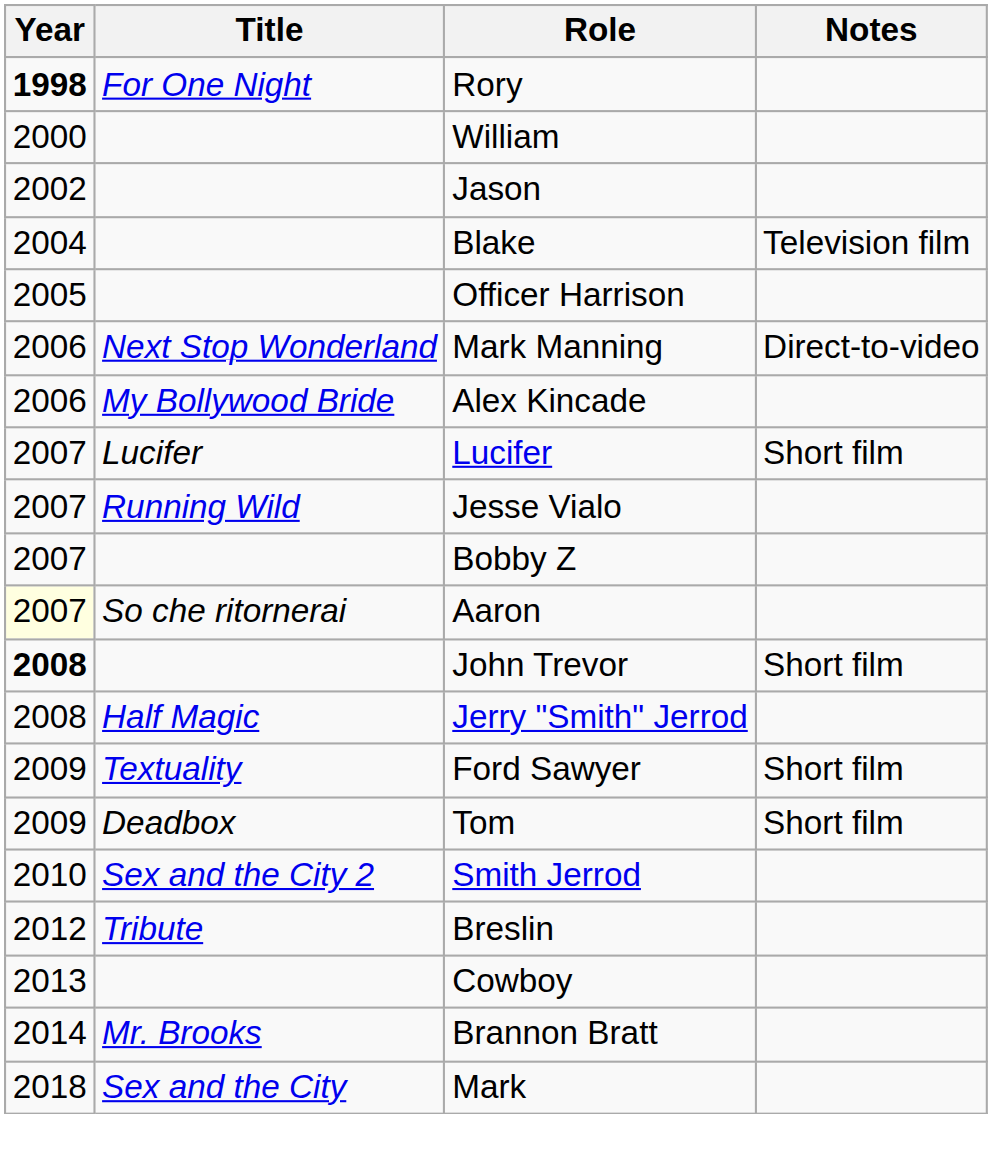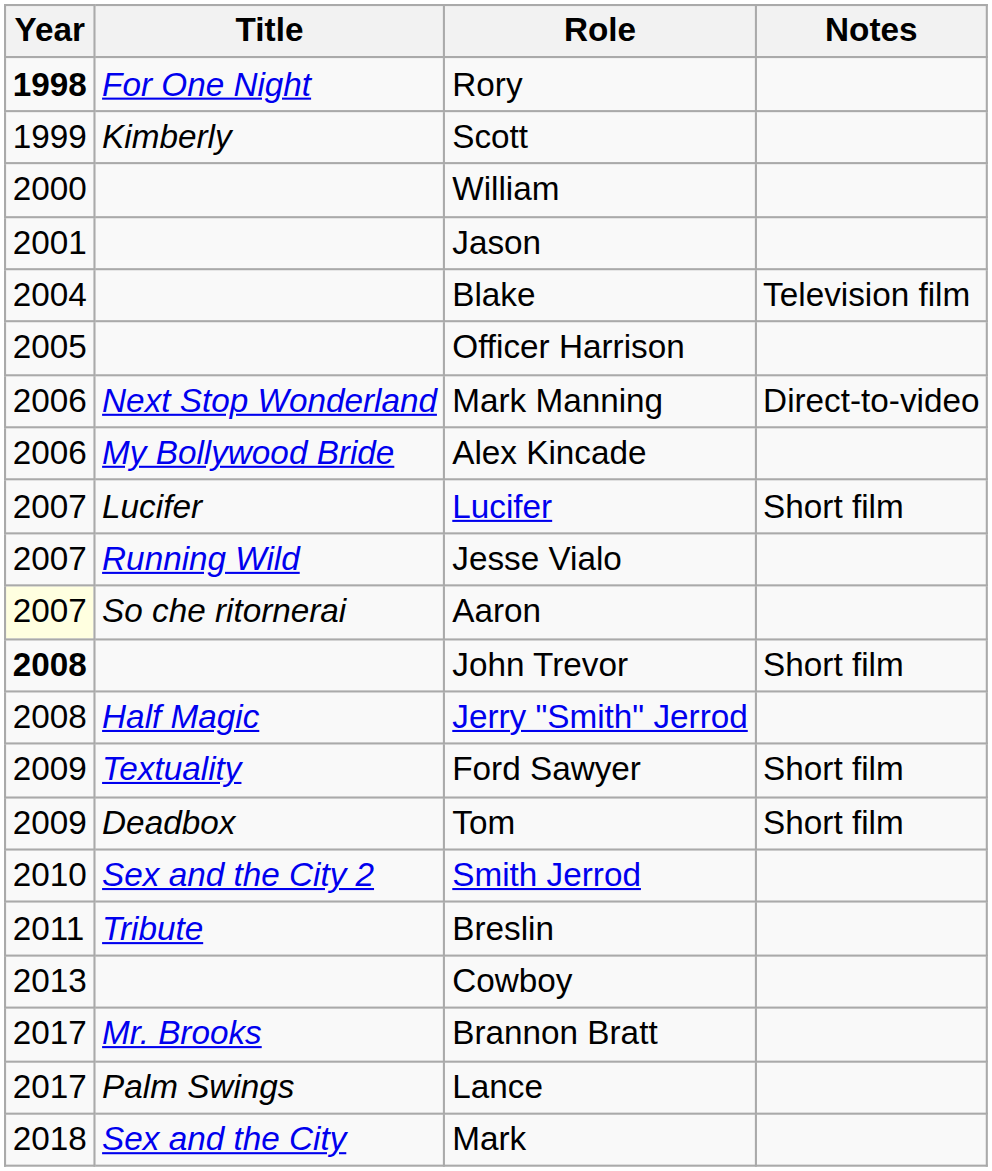 <table class="wikitable sortable">
 <tr>
 <th>Year</th>
 <th>Title</th>
 <th>Role</th>
 <th class="unsortable">Notes</th>
 </tr>
 <tr>
 <td><strong>1998</strong></td>
 <td><em><a href='#'>For One Night</a></em></td>
 <td>Rory</td>
 <td></td>
 </tr>
 <tr>
+<td>1999</td>
+<td><em>Kimberly</em></td>
+<td>Scott</td>
+<td></td>
+</tr>
+<tr>
 <td>2000</td>
 <td><em></em></td>
 <td>William</td>
 <td></td>
 </tr>
 <tr>
-<td>2002</td>
+<td>2001</td>
 <td><em></em></td>
 <td>Jason</td>
 <td></td>
 </tr>
 <tr>
 <td>2004</td>
 <td><em></em></td>
 <td>Blake</td>
 <td>Television film</td>
 </tr>
 <tr>
 <td>2005</td>
 <td><em></em></td>
 <td>Officer Harrison</td>
 <td></td>
 </tr>
 <tr>
 <td>2006</td>
 <td><em><a href='#'>Next Stop Wonderland</a></em></td>
 <td>Mark Manning</td>
 <td>Direct-to-video</td>
 </tr>
 <tr>
 <td>2006</td>
 <td><em><a href='#'>My Bollywood Bride</a></em></td>
 <td>Alex Kincade</td>
 <td></td>
 </tr>
 <tr>
 <td>2007</td>
 <td><em>Lucifer</em></td>
 <td><a href='#'>Lucifer</a></td>
 <td>Short film</td>
 </tr>
 <tr>
 <td>2007</td>
 <td><em><a href='#'>Running Wild</a></em></td>
 <td>Jesse Vialo</td>
 <td></td>
 </tr>
 <tr>
-<td>2007</td>
-<td><em></em></td>
-<td>Bobby Z</td>
-<td></td>
-</tr>
-<tr>
 <td style="background: lightyellow;">2007</td>
 <td><em>So che ritornerai</em></td>
 <td>Aaron</td>
 <td></td>
 </tr>
 <tr>
 <td><strong>2008</strong></td>
 <td><em></em></td>
 <td>John Trevor</td>
 <td>Short film</td>
 </tr>
 <tr>
 <td>2008</td>
 <td><em><a href='#'>Half Magic</a></em></td>
 <td><a href='#'>Jerry "Smith" Jerrod</a></td>
 <td></td>
 </tr>
 <tr>
 <td>2009</td>
 <td><em><a href='#'>Textuality</a></em></td>
 <td>Ford Sawyer</td>
 <td>Short film</td>
 </tr>
 <tr>
 <td>2009</td>
 <td><em>Deadbox</em></td>
 <td>Tom</td>
 <td>Short film</td>
 </tr>
 <tr>
 <td>2010</td>
 <td><em><a href='#'>Sex and the City 2</a></em></td>
 <td><a href='#'>Smith Jerrod</a></td>
 <td></td>
 </tr>
 <tr>
-<td>2012</td>
+<td>2011</td>
 <td><em><a href='#'>Tribute</a></em></td>
 <td>Breslin</td>
 <td></td>
 </tr>
 <tr>
 <td>2013</td>
 <td><em></em></td>
 <td>Cowboy</td>
 <td></td>
 </tr>
 <tr>
-<td>2014</td>
+<td>2017</td>
 <td><em><a href='#'>Mr. Brooks</a></em></td>
 <td>Brannon Bratt</td>
+<td></td>
+</tr>
+<tr>
+<td>2017</td>
+<td><em>Palm Swings</em></td>
+<td>Lance</td>
 <td></td>
 </tr>
 <tr>
 <td>2018</td>
 <td><em><a href='#'>Sex and the City</a></em></td>
 <td>Mark</td>
 <td></td>
 </tr>
 </table>
